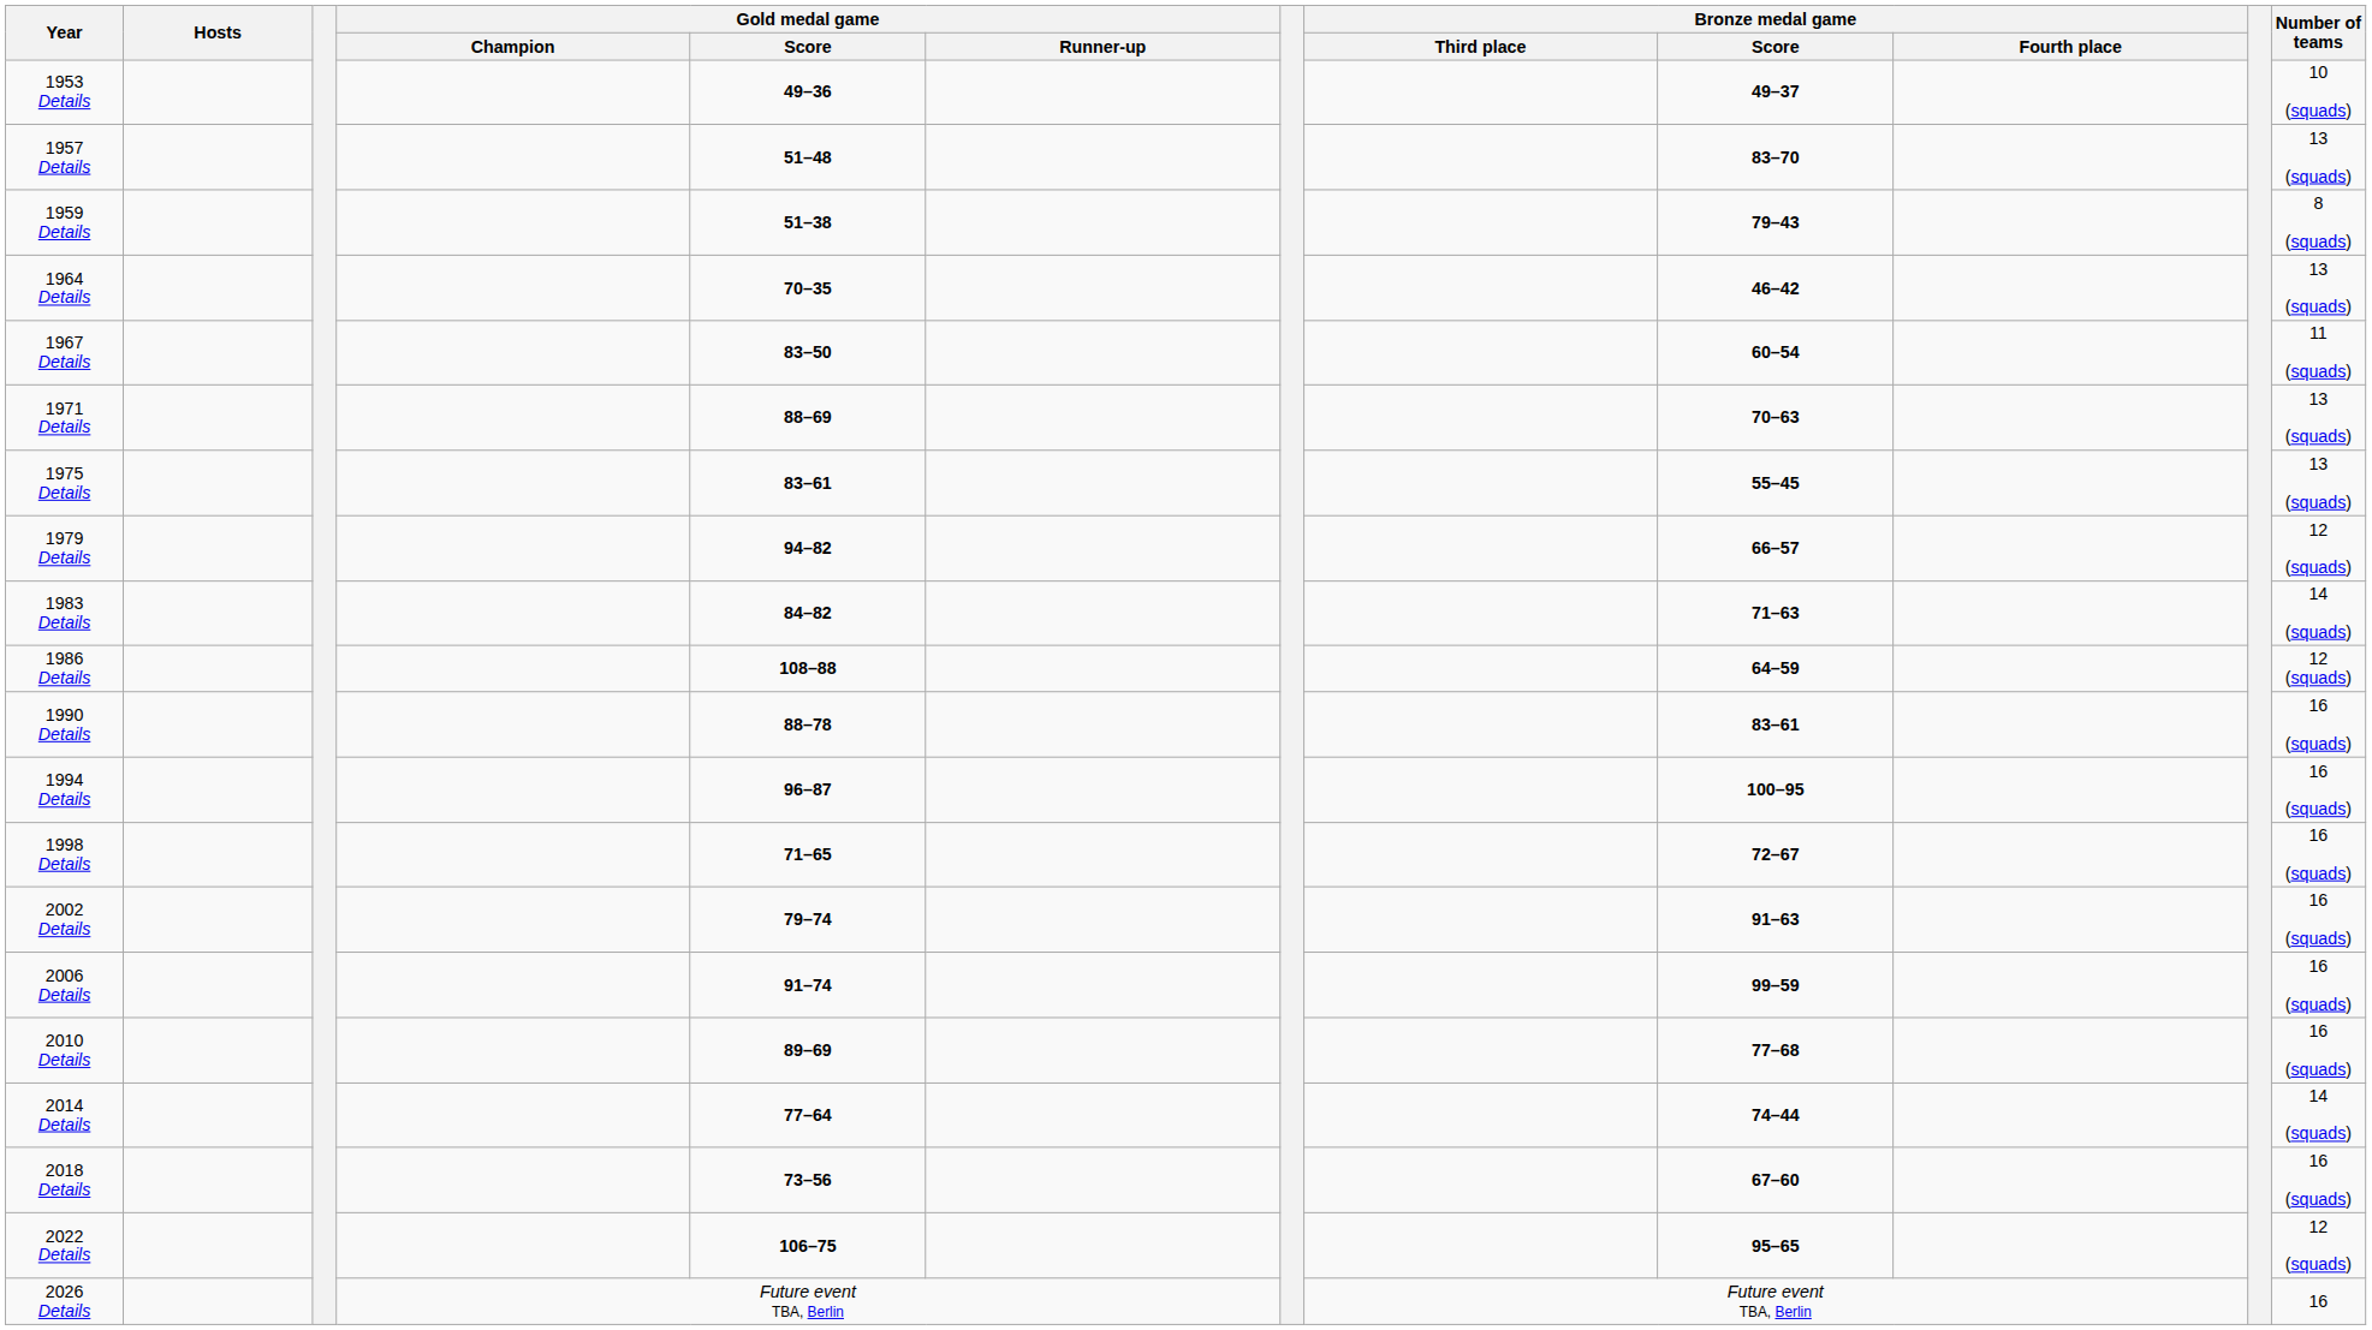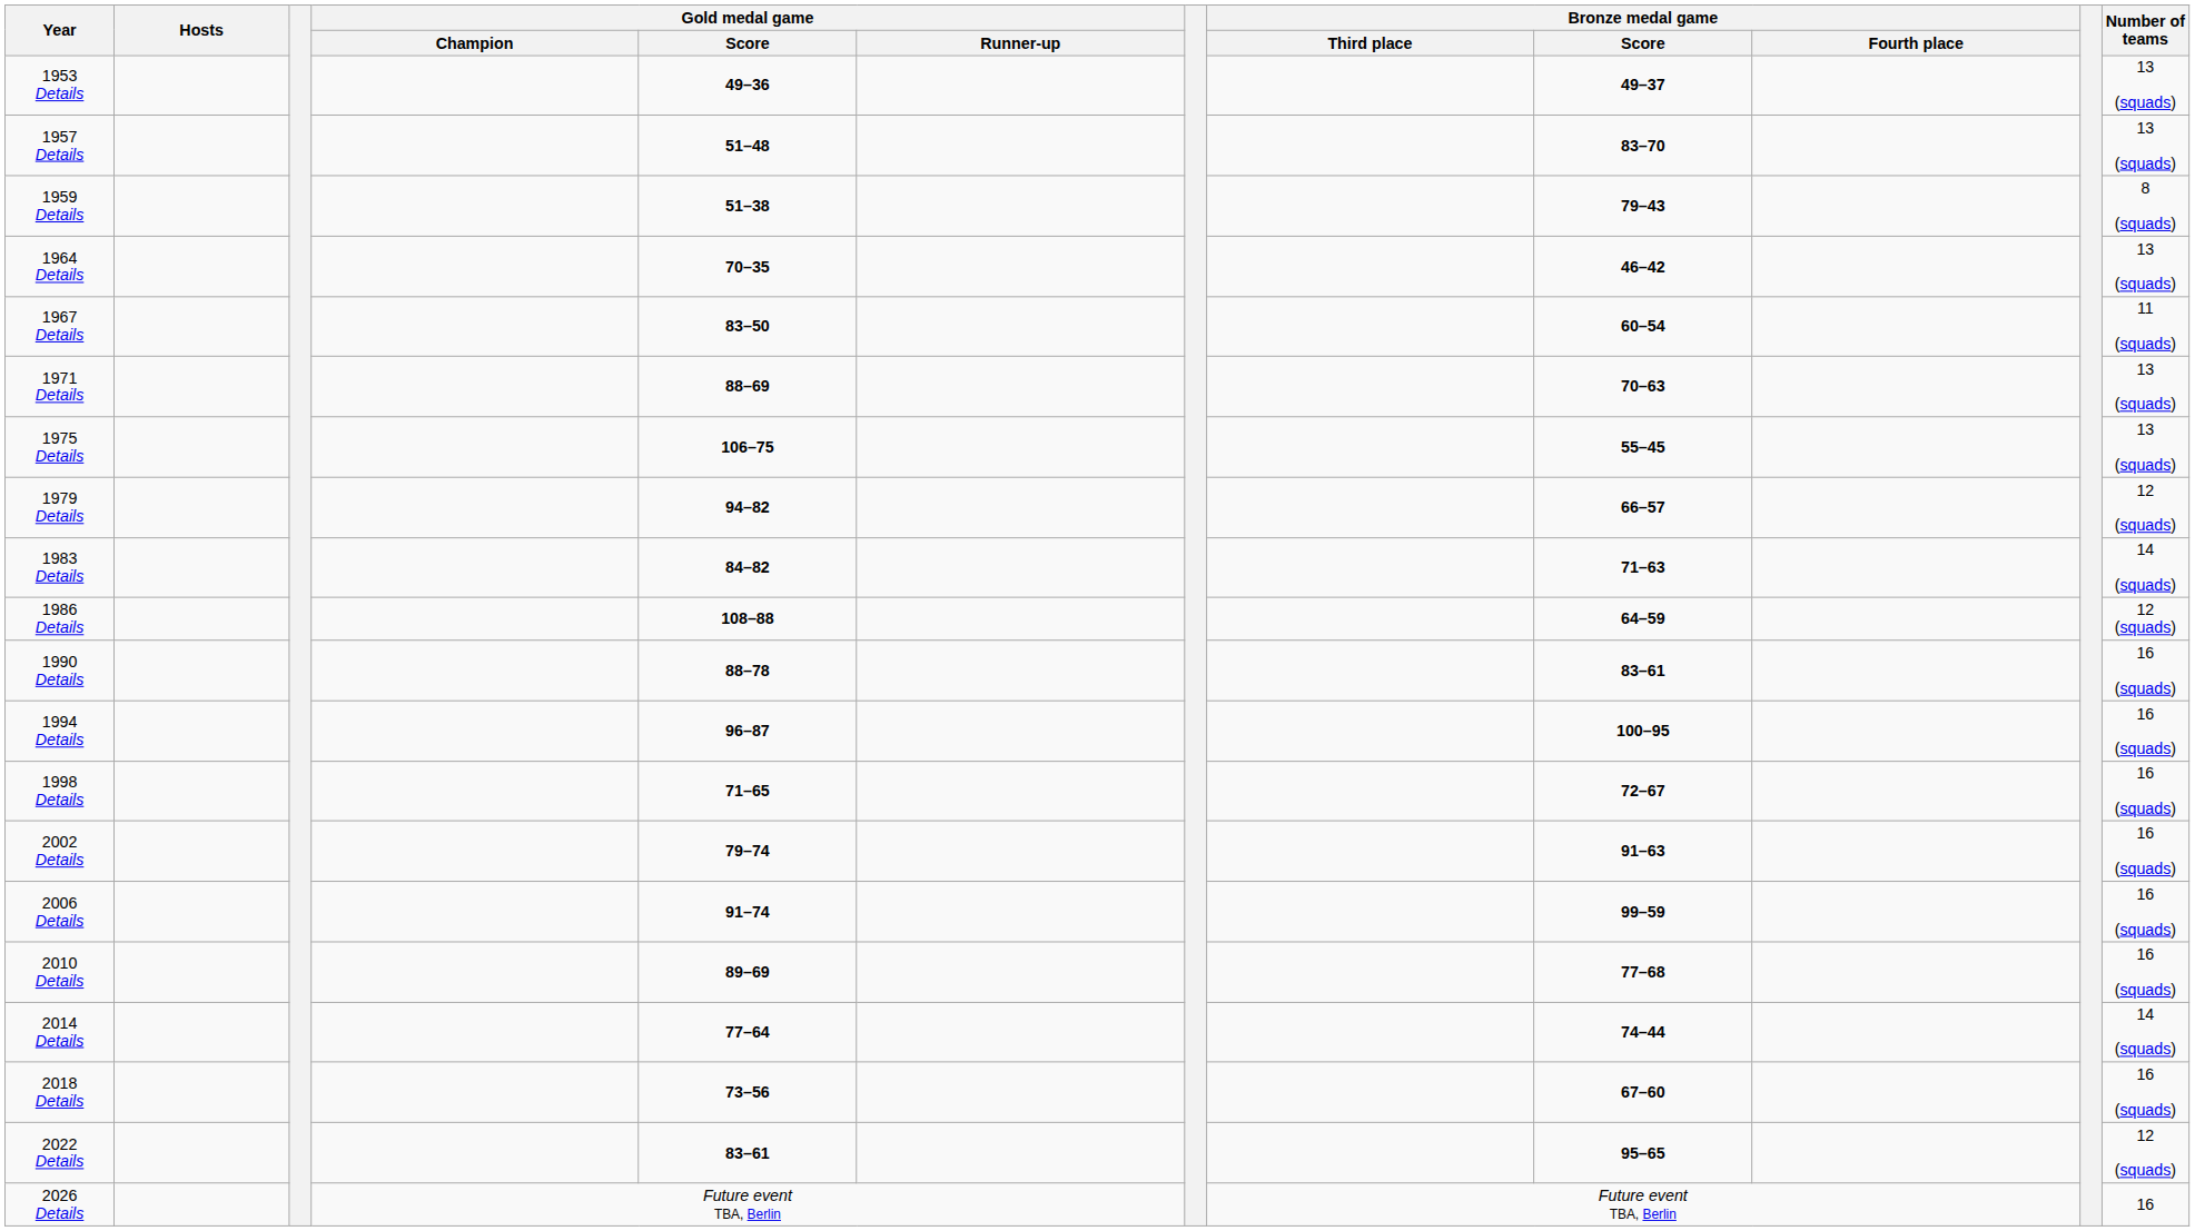 <table class="wikitable" style="font-size:90%; text-align:center" width=100%>
 <tr>
 <th rowspan=2 width=5%>Year</th>
 <th rowspan=2 width=8%>Hosts</th>
 <th width="1%" bgcolor="#ffffff" rowspan="22"></th>
 <th colspan=3>Gold medal game</th>
 <th width="1%" bgcolor="#ffffff" rowspan="22"></th>
 <th colspan=3>Bronze medal game</th>
 <th width="1%" bgcolor="#ffffff" rowspan="22"></th>
 <th rowspan=2 width=4%>Number of teams</th>
 </tr>
 <tr>
 <th width=15%>Champion</th>
 <th width=10%>Score</th>
 <th width=15%>Runner-up</th>
 <th width=15%>Third place</th>
 <th width=10%>Score</th>
 <th width=15%>Fourth place</th>
 </tr>
 <tr>
 <td>1953 <br><em><a href='#'>Details</a></em></td>
 <td align=left></td>
 <td><strong></strong></td>
 <td><strong>49–36</strong></td>
 <td></td>
 <td></td>
 <td><strong>49–37</strong></td>
 <td></td>
-<td>10<br><br>(<a href='#'>squads</a>)</td>
+<td>13<br><br>(<a href='#'>squads</a>)</td>
 </tr>
 <tr>
 <td>1957 <br><em><a href='#'>Details</a></em></td>
 <td align=left></td>
 <td><strong></strong></td>
 <td><strong>51–48</strong></td>
 <td></td>
 <td></td>
 <td><strong>83–70</strong></td>
 <td></td>
 <td>13<br><br>(<a href='#'>squads</a>)</td>
 </tr>
 <tr>
 <td>1959 <br><em><a href='#'>Details</a></em></td>
 <td align=left></td>
 <td><strong></strong></td>
 <td><strong>51–38</strong></td>
 <td></td>
 <td></td>
 <td><strong>79–43</strong></td>
 <td></td>
 <td>8<br><br>(<a href='#'>squads</a>)</td>
 </tr>
 <tr>
 <td>1964 <br><em><a href='#'>Details</a></em></td>
 <td align=left></td>
 <td><strong></strong></td>
 <td><strong>70–35</strong></td>
 <td></td>
 <td></td>
 <td><strong>46–42</strong></td>
 <td></td>
 <td>13<br><br>(<a href='#'>squads</a>)</td>
 </tr>
 <tr>
 <td>1967 <br><em><a href='#'>Details</a></em></td>
 <td align=left></td>
 <td><strong></strong></td>
 <td><strong>83–50</strong></td>
 <td></td>
 <td></td>
 <td><strong>60–54</strong></td>
 <td></td>
 <td>11<br><br>(<a href='#'>squads</a>)</td>
 </tr>
 <tr>
 <td>1971 <br><em><a href='#'>Details</a></em></td>
 <td align=left></td>
 <td><strong></strong></td>
 <td><strong>88–69</strong></td>
 <td></td>
 <td></td>
 <td><strong>70–63</strong></td>
 <td></td>
 <td>13<br><br>(<a href='#'>squads</a>)</td>
 </tr>
 <tr>
 <td>1975 <br><em><a href='#'>Details</a></em></td>
 <td align=left></td>
 <td><strong></strong></td>
-<td><strong>83–61</strong></td>
+<td><strong>106–75</strong></td>
 <td></td>
 <td></td>
 <td><strong>55–45</strong></td>
 <td></td>
 <td>13<br><br>(<a href='#'>squads</a>)</td>
 </tr>
 <tr>
 <td>1979 <br><em><a href='#'>Details</a></em></td>
 <td align=left></td>
 <td><strong></strong></td>
 <td><strong>94–82</strong></td>
 <td></td>
 <td></td>
 <td><strong>66–57</strong></td>
 <td></td>
 <td>12<br><br>(<a href='#'>squads</a>)</td>
 </tr>
 <tr>
 <td>1983 <br><em><a href='#'>Details</a></em></td>
 <td align=left></td>
 <td><strong></strong></td>
 <td><strong>84–82</strong></td>
 <td></td>
 <td></td>
 <td><strong>71–63</strong></td>
 <td></td>
 <td>14<br><br>(<a href='#'>squads</a>)</td>
 </tr>
 <tr>
 <td>1986 <br><em><a href='#'>Details</a></em></td>
 <td align=left></td>
 <td><strong></strong></td>
 <td><strong>108–88</strong></td>
 <td></td>
 <td></td>
 <td><strong>64–59</strong></td>
 <td></td>
 <td>12<br>(<a href='#'>squads</a>)</td>
 </tr>
 <tr>
 <td>1990 <br><em><a href='#'>Details</a></em></td>
 <td align=left></td>
 <td><strong></strong></td>
 <td><strong>88–78</strong></td>
 <td></td>
 <td></td>
 <td><strong>83–61</strong></td>
 <td></td>
 <td>16<br><br>(<a href='#'>squads</a>)</td>
 </tr>
 <tr>
 <td>1994 <br><em><a href='#'>Details</a></em></td>
 <td align=left></td>
 <td><strong></strong></td>
 <td><strong>96–87</strong></td>
 <td></td>
 <td></td>
 <td><strong>100–95</strong></td>
 <td></td>
 <td>16<br><br>(<a href='#'>squads</a>)</td>
 </tr>
 <tr>
 <td>1998 <br><em><a href='#'>Details</a></em></td>
 <td align=left></td>
 <td><strong></strong></td>
 <td><strong>71–65</strong></td>
 <td></td>
 <td></td>
 <td><strong>72–67</strong></td>
 <td></td>
 <td>16<br><br>(<a href='#'>squads</a>)</td>
 </tr>
 <tr>
 <td>2002 <br><em><a href='#'>Details</a></em></td>
 <td align=left></td>
 <td><strong></strong></td>
 <td><strong>79–74</strong></td>
 <td></td>
 <td></td>
 <td><strong>91–63</strong></td>
 <td></td>
 <td>16<br><br>(<a href='#'>squads</a>)</td>
 </tr>
 <tr>
 <td>2006 <br><em><a href='#'>Details</a></em></td>
 <td align=left></td>
 <td><strong></strong></td>
 <td><strong>91–74</strong></td>
 <td></td>
 <td></td>
 <td><strong>99–59</strong></td>
 <td></td>
 <td>16<br><br>(<a href='#'>squads</a>)</td>
 </tr>
 <tr>
 <td>2010 <br><em><a href='#'>Details</a></em></td>
 <td align=left></td>
 <td><strong></strong></td>
 <td><strong>89–69</strong></td>
 <td></td>
 <td></td>
 <td><strong>77–68</strong></td>
 <td></td>
 <td>16<br><br>(<a href='#'>squads</a>)</td>
 </tr>
 <tr>
 <td>2014 <br><em><a href='#'>Details</a></em></td>
 <td align=left></td>
 <td><strong></strong></td>
 <td><strong>77–64</strong></td>
 <td></td>
 <td></td>
 <td><strong>74–44</strong></td>
 <td></td>
 <td>14<br><br>(<a href='#'>squads</a>)</td>
 </tr>
 <tr>
 <td>2018 <br><em><a href='#'>Details</a></em></td>
 <td align=left></td>
 <td><strong></strong></td>
 <td><strong>73–56</strong></td>
 <td></td>
 <td></td>
 <td><strong>67–60</strong></td>
 <td></td>
 <td>16<br><br>(<a href='#'>squads</a>)</td>
 </tr>
 <tr>
 <td>2022 <br><em><a href='#'>Details</a></em></td>
 <td align=left></td>
 <td><strong></strong></td>
-<td><strong>106–75</strong></td>
+<td><strong>83–61</strong></td>
 <td></td>
 <td></td>
 <td><strong>95–65</strong></td>
 <td></td>
 <td>12<br><br>(<a href='#'>squads</a>)</td>
 </tr>
 <tr>
 <td>2026 <br><em><a href='#'>Details</a></em></td>
 <td align=left><em></em></td>
 <td colspan="3"><em>Future event</em><br><small>TBA, <a href='#'>Berlin</a></small></td>
 <td colspan="3"><em>Future event</em><br><small>TBA, <a href='#'>Berlin</a></small></td>
 <td>16</td>
 </tr>
 </table>
